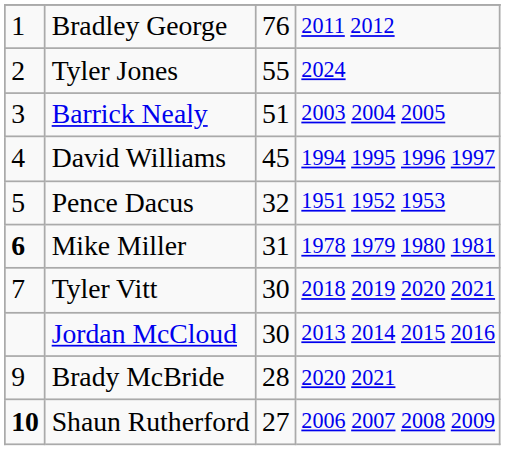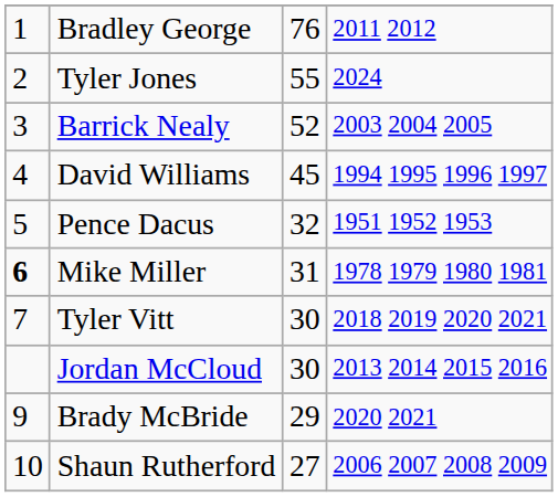 <table class="wikitable">
 <tr>
 </tr>
 <tr>
 <td>1</td>
 <td>Bradley George</td>
 <td>76</td>
 <td style="font-size:80%;"><a href='#'>2011</a> <a href='#'>2012</a></td>
 </tr>
 <tr>
 <td>2</td>
 <td>Tyler Jones</td>
 <td>55</td>
 <td style="font-size:80%;"><a href='#'>2024</a></td>
 </tr>
 <tr>
 <td>3</td>
 <td><a href='#'>Barrick Nealy</a></td>
-<td>51</td>
+<td>52</td>
 <td style="font-size:80%;"><a href='#'>2003</a> <a href='#'>2004</a> <a href='#'>2005</a></td>
 </tr>
 <tr>
 <td>4</td>
 <td>David Williams</td>
 <td>45</td>
 <td style="font-size:80%;"><a href='#'>1994</a> <a href='#'>1995</a> <a href='#'>1996</a> <a href='#'>1997</a></td>
 </tr>
 <tr>
 <td>5</td>
 <td>Pence Dacus</td>
 <td>32</td>
 <td style="font-size:80%;"><a href='#'>1951</a> <a href='#'>1952</a> <a href='#'>1953</a></td>
 </tr>
 <tr>
 <td><strong>6</strong></td>
 <td>Mike Miller</td>
 <td>31</td>
 <td style="font-size:80%;"><a href='#'>1978</a> <a href='#'>1979</a> <a href='#'>1980</a> <a href='#'>1981</a></td>
 </tr>
 <tr>
 <td>7</td>
 <td>Tyler Vitt</td>
 <td>30</td>
 <td style="font-size:80%;"><a href='#'>2018</a> <a href='#'>2019</a> <a href='#'>2020</a> <a href='#'>2021</a></td>
 </tr>
 <tr>
 <td></td>
 <td><a href='#'>Jordan McCloud</a></td>
 <td>30</td>
 <td style="font-size:80%;"><a href='#'>2013</a> <a href='#'>2014</a> <a href='#'>2015</a> <a href='#'>2016</a></td>
 </tr>
 <tr>
 <td>9</td>
 <td>Brady McBride</td>
-<td>28</td>
+<td>29</td>
 <td style="font-size:80%;"><a href='#'>2020</a> <a href='#'>2021</a></td>
 </tr>
 <tr>
-<td><strong>10</strong></td>
+<td>10</td>
 <td>Shaun Rutherford</td>
 <td>27</td>
 <td style="font-size:80%;"><a href='#'>2006</a> <a href='#'>2007</a> <a href='#'>2008</a> <a href='#'>2009</a></td>
 </tr>
 </table>
